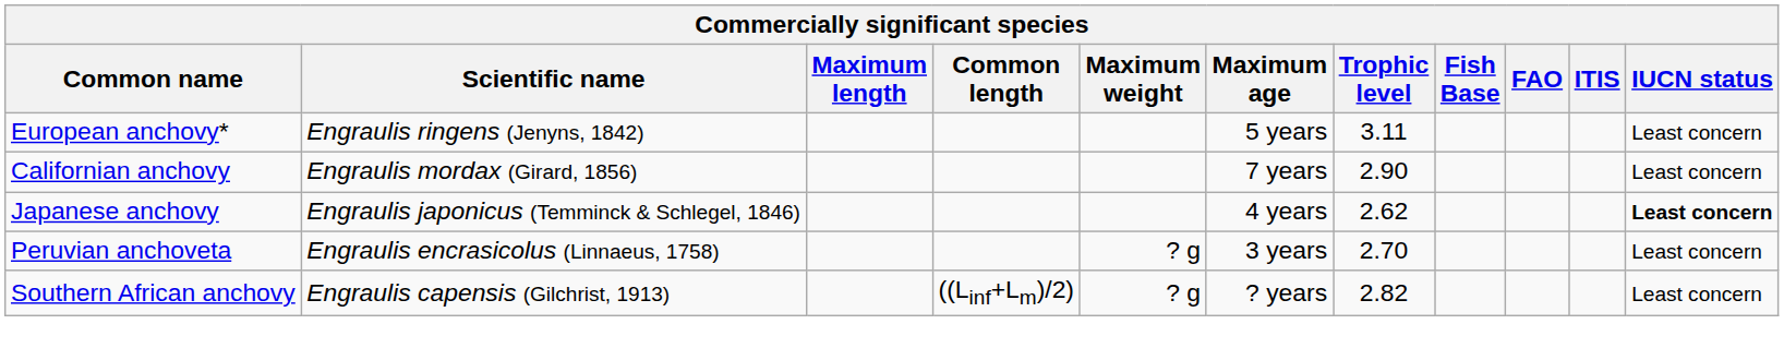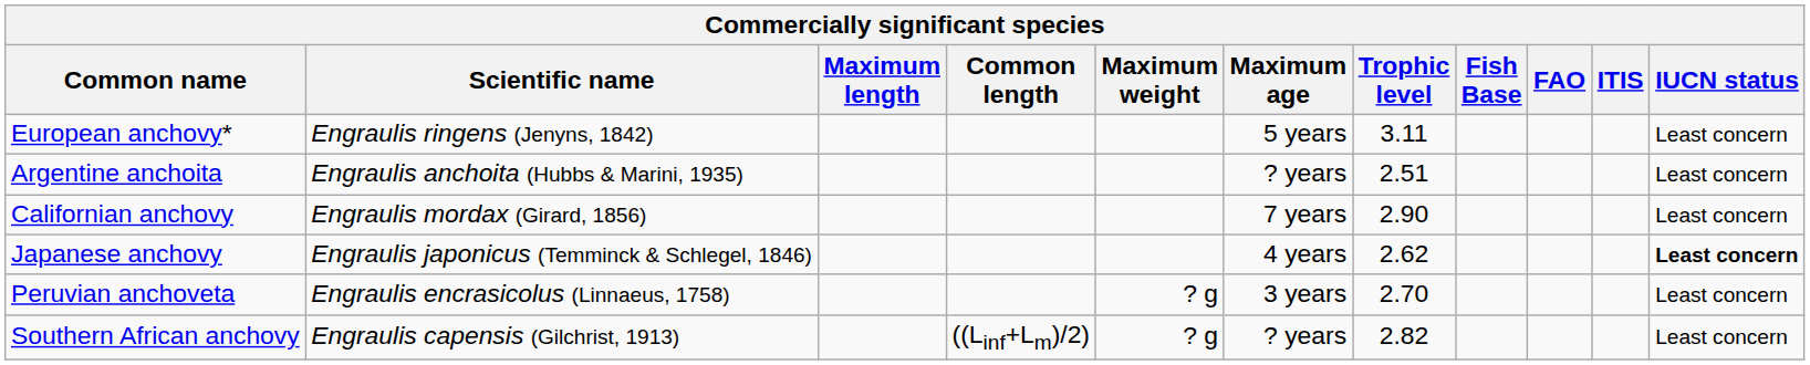 <table class="wikitable collapsible">
 <tr>
 <th colspan="11">Commercially significant species</th>
 </tr>
 <tr>
 <th>Common name</th>
 <th>Scientific name</th>
 <th><a href='#'>Maximum<br>length</a></th>
 <th>Common<br>length</th>
 <th>Maximum<br>weight</th>
 <th>Maximum<br>age</th>
 <th><a href='#'>Trophic<br>level</a></th>
 <th><a href='#'>Fish<br>Base</a></th>
 <th><a href='#'>FAO</a></th>
 <th><a href='#'>ITIS</a></th>
 <th><a href='#'>IUCN status</a></th>
 </tr>
 <tr>
 <td><a href='#'>European anchovy</a>*</td>
 <td><em>Engraulis ringens</em> <small>(Jenyns, 1842) </small></td>
 <td align="right"></td>
 <td align="right"></td>
 <td align="right"></td>
 <td align="right">5 years</td>
 <td align="center">3.11</td>
+<td align="center"></td>
+<td align="center"></td>
+<td align="center"></td>
+<td> <small>Least concern</small></td>
+</tr>
+<tr>
+<td><a href='#'>Argentine anchoita</a></td>
+<td><em>Engraulis anchoita</em> <small>(Hubbs & Marini, 1935)</small></td>
+<td align="right"></td>
+<td align="right"> </td>
+<td align="right"></td>
+<td align="right">? years</td>
+<td align="center">2.51</td>
 <td align="center"></td>
 <td align="center"></td>
 <td align="center"></td>
 <td> <small>Least concern</small></td>
 </tr>
 <tr>
 <td><a href='#'>Californian anchovy</a></td>
 <td><em>Engraulis mordax</em> <small>(Girard, 1856)</small></td>
 <td align="right"></td>
 <td align="right"></td>
 <td align="right"></td>
 <td align="right">7 years </td>
 <td align="center">2.90</td>
 <td align="center"></td>
 <td align="center"></td>
 <td align="center"></td>
 <td> <small>Least concern</small></td>
 </tr>
 <tr>
 <td><a href='#'>Japanese anchovy</a></td>
 <td><em>Engraulis japonicus</em> <small>(Temminck & Schlegel, 1846)</small></td>
 <td align="right"></td>
 <td align="right"></td>
 <td align="right"></td>
 <td align="right">4 years</td>
 <td align="center">2.62</td>
 <td align="center"></td>
 <td align="center"></td>
 <td align="center"></td>
 <td><strong> <small>Least concern</small></strong></td>
 </tr>
 <tr>
 <td><a href='#'>Peruvian anchoveta</a></td>
 <td><em>Engraulis encrasicolus</em> <small>(Linnaeus, 1758)</small></td>
 <td align="right"></td>
 <td align="right"></td>
 <td align="right">? g</td>
 <td align="right">3 years</td>
 <td align="center">2.70</td>
 <td align="center"></td>
 <td align="center"></td>
 <td align="center"></td>
 <td> <small>Least concern</small></td>
 </tr>
 <tr>
 <td><a href='#'>Southern African anchovy</a></td>
 <td><em>Engraulis capensis</em> <small>(Gilchrist, 1913) </small></td>
 <td align="right"></td>
 <td align="right"> ((L<sub>inf</sub>+L<sub>m</sub>)/2) </td>
 <td align="right">? g</td>
 <td align="right">? years</td>
 <td align="center">2.82</td>
 <td align="center"></td>
 <td align="center"></td>
 <td align="center"></td>
 <td> <small>Least concern</small></td>
 </tr>
 </table>
